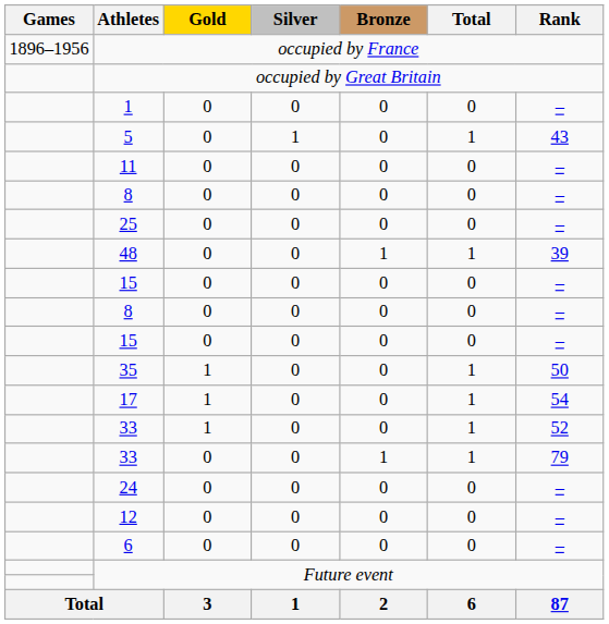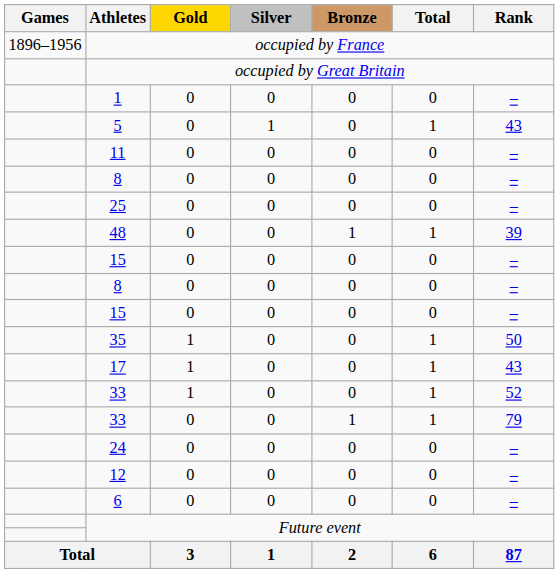 <table class="wikitable" style="text-align:center; font-size:90%;">
 <tr>
 <th>Games</th>
 <th>Athletes</th>
 <td style="background:gold; width:4.5em; font-weight:bold;">Gold</td>
 <td style="background:silver; width:4.5em; font-weight:bold;">Silver</td>
 <td style="background:#cc9966; width:4.5em; font-weight:bold;">Bronze</td>
 <th style="width:4.5em; font-weight:bold;">Total</th>
 <th style="width:4.5em; font-weight:bold;">Rank</th>
 </tr>
 <tr>
 <td align=left>1896–1956</td>
 <td colspan=6><em>occupied by  <a href='#'>France</a></em></td>
 </tr>
 <tr>
 <td align=left></td>
 <td colspan=6><em>occupied by  <a href='#'>Great Britain</a></em></td>
 </tr>
 <tr>
 <td align=left></td>
 <td><a href='#'>1</a></td>
 <td>0</td>
 <td>0</td>
 <td>0</td>
 <td>0</td>
 <td><a href='#'>–</a></td>
 </tr>
 <tr>
 <td align=left></td>
 <td><a href='#'>5</a></td>
 <td>0</td>
 <td>1</td>
 <td>0</td>
 <td>1</td>
 <td><a href='#'>43</a></td>
 </tr>
 <tr>
 <td align=left></td>
 <td><a href='#'>11</a></td>
 <td>0</td>
 <td>0</td>
 <td>0</td>
 <td>0</td>
 <td><a href='#'>–</a></td>
 </tr>
 <tr>
 <td align=left></td>
 <td><a href='#'>8</a></td>
 <td>0</td>
 <td>0</td>
 <td>0</td>
 <td>0</td>
 <td><a href='#'>–</a></td>
 </tr>
 <tr>
 <td align=left></td>
 <td><a href='#'>25</a></td>
 <td>0</td>
 <td>0</td>
 <td>0</td>
 <td>0</td>
 <td><a href='#'>–</a></td>
 </tr>
 <tr>
 <td align=left></td>
 <td><a href='#'>48</a></td>
 <td>0</td>
 <td>0</td>
 <td>1</td>
 <td>1</td>
 <td><a href='#'>39</a></td>
 </tr>
 <tr>
 <td align=left></td>
 <td><a href='#'>15</a></td>
 <td>0</td>
 <td>0</td>
 <td>0</td>
 <td>0</td>
 <td><a href='#'>–</a></td>
 </tr>
 <tr>
 <td align=left></td>
 <td><a href='#'>8</a></td>
 <td>0</td>
 <td>0</td>
 <td>0</td>
 <td>0</td>
 <td><a href='#'>–</a></td>
 </tr>
 <tr>
 <td align=left></td>
 <td><a href='#'>15</a></td>
 <td>0</td>
 <td>0</td>
 <td>0</td>
 <td>0</td>
 <td><a href='#'>–</a></td>
 </tr>
 <tr>
 <td align=left></td>
 <td><a href='#'>35</a></td>
 <td>1</td>
 <td>0</td>
 <td>0</td>
 <td>1</td>
 <td><a href='#'>50</a></td>
 </tr>
 <tr>
 <td align=left></td>
 <td><a href='#'>17</a></td>
 <td>1</td>
 <td>0</td>
 <td>0</td>
 <td>1</td>
-<td><a href='#'>54</a></td>
+<td><a href='#'>43</a></td>
 </tr>
 <tr>
 <td align=left></td>
 <td><a href='#'>33</a></td>
 <td>1</td>
 <td>0</td>
 <td>0</td>
 <td>1</td>
 <td><a href='#'>52</a></td>
 </tr>
 <tr>
 <td align=left></td>
 <td><a href='#'>33</a></td>
 <td>0</td>
 <td>0</td>
 <td>1</td>
 <td>1</td>
 <td><a href='#'>79</a></td>
 </tr>
 <tr>
 <td align=left></td>
 <td><a href='#'>24</a></td>
 <td>0</td>
 <td>0</td>
 <td>0</td>
 <td>0</td>
 <td><a href='#'>–</a></td>
 </tr>
 <tr>
 <td align=left></td>
 <td><a href='#'>12</a></td>
 <td>0</td>
 <td>0</td>
 <td>0</td>
 <td>0</td>
 <td><a href='#'>–</a></td>
 </tr>
 <tr>
 <td align=left></td>
 <td><a href='#'>6</a></td>
 <td>0</td>
 <td>0</td>
 <td>0</td>
 <td>0</td>
 <td><a href='#'>–</a></td>
 </tr>
 <tr>
 <td align=left></td>
 <td colspan=6; rowspan=2><em>Future event</em></td>
 </tr>
 <tr>
 <td align=left></td>
 </tr>
 <tr>
 <th colspan=2>Total</th>
 <th>3</th>
 <th>1</th>
 <th>2</th>
 <th>6</th>
 <th><a href='#'>87</a></th>
 </tr>
 </table>
